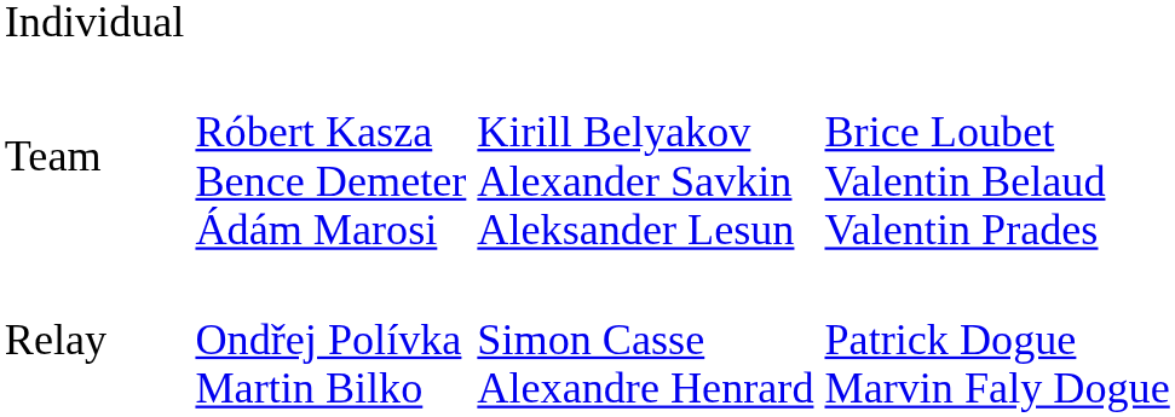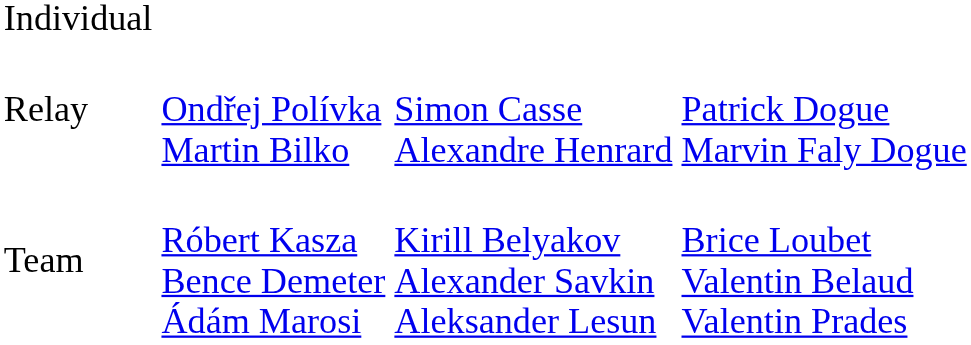 <table>
 <tr>
 <td>Individual</td>
 <td></td>
 <td></td>
 <td></td>
 </tr>
 <tr>
+<td>Relay</td>
+<td><br><a href='#'>Ondřej Polívka</a><br><a href='#'>Martin Bilko</a></td>
+<td><br><a href='#'>Simon Casse</a><br><a href='#'>Alexandre Henrard</a></td>
+<td><br><a href='#'>Patrick Dogue</a><br><a href='#'>Marvin Faly Dogue</a></td>
+</tr>
+<tr>
 <td>Team</td>
 <td><br><a href='#'>Róbert Kasza</a><br><a href='#'>Bence Demeter</a><br><a href='#'>Ádám Marosi</a></td>
 <td><br><a href='#'>Kirill Belyakov</a><br><a href='#'>Alexander Savkin</a><br><a href='#'>Aleksander Lesun</a></td>
 <td><br><a href='#'>Brice Loubet</a><br><a href='#'>Valentin Belaud</a><br><a href='#'>Valentin Prades</a></td>
 </tr>
-<tr>
-<td>Relay</td>
-<td><br><a href='#'>Ondřej Polívka</a><br><a href='#'>Martin Bilko</a></td>
-<td><br><a href='#'>Simon Casse</a><br><a href='#'>Alexandre Henrard</a></td>
-<td><br><a href='#'>Patrick Dogue</a><br><a href='#'>Marvin Faly Dogue</a></td>
-</tr>
 </table>
